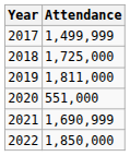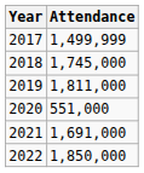 <table class="wikitable">
 <tr>
 <th>Year</th>
 <th>Attendance</th>
 </tr>
 <tr>
 <td>2017</td>
 <td>1,499,999</td>
 </tr>
 <tr>
 <td>2018</td>
-<td>1,725,000</td>
+<td>1,745,000</td>
 </tr>
 <tr>
 <td>2019</td>
 <td>1,811,000</td>
 </tr>
 <tr>
 <td>2020</td>
 <td>551,000</td>
 </tr>
 <tr>
 <td>2021</td>
-<td>1,690,999</td>
+<td>1,691,000</td>
 </tr>
 <tr>
 <td>2022</td>
 <td>1,850,000</td>
 </tr>
 </table>
